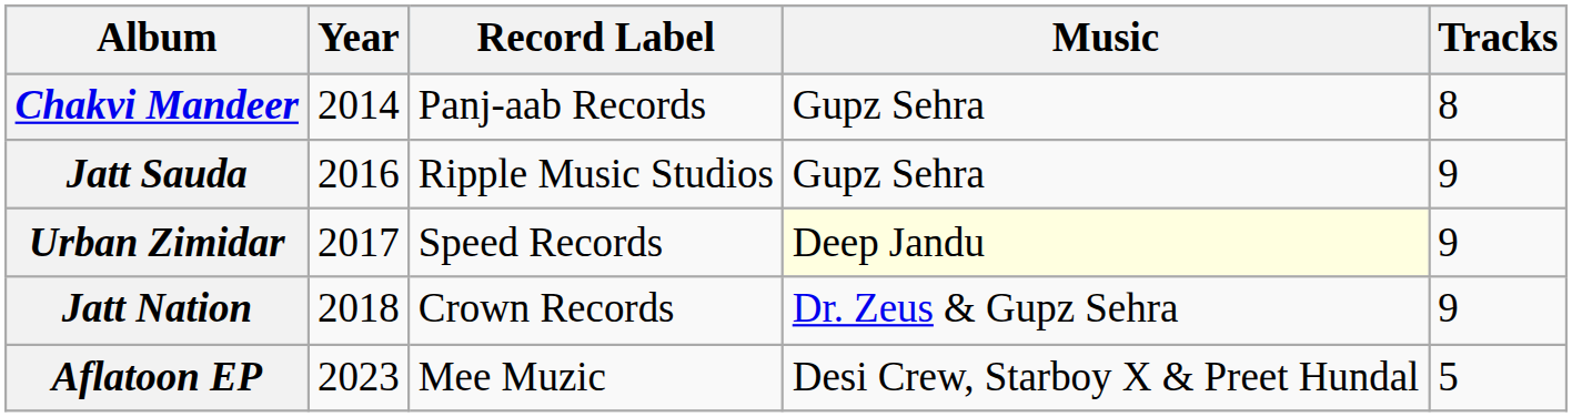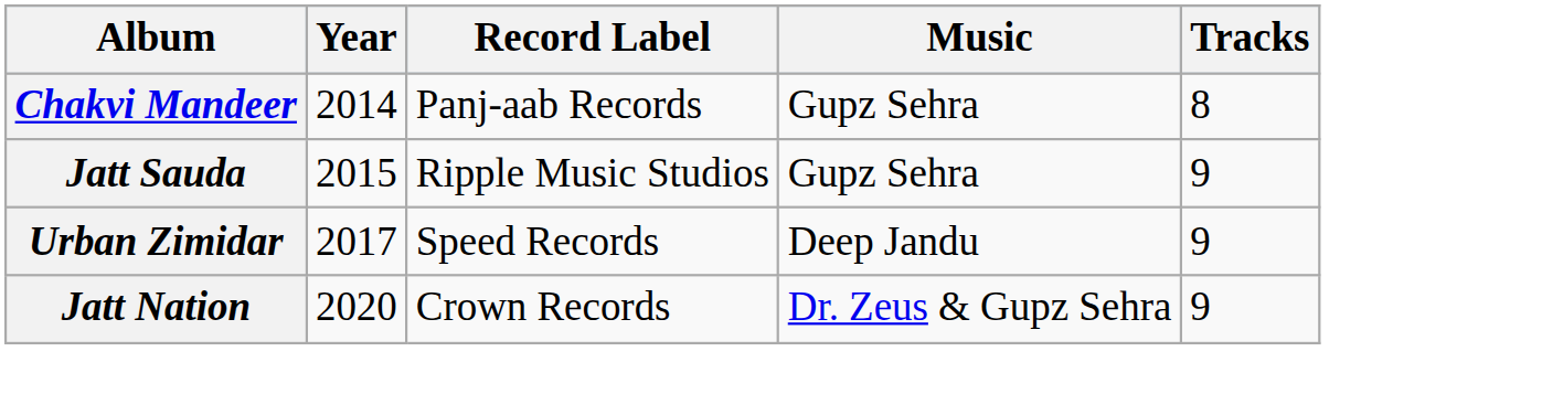 <table class="wikitable plainrowheaders" style="font-size:105%;" +>
 <tr bgcolor="#AAAAACCCCDDDDD" align="center">
 <th>Album</th>
 <th>Year</th>
 <th>Record Label</th>
 <th>Music</th>
 <th>Tracks</th>
 </tr>
 <tr>
 <th scope="row"><em><a href='#'>Chakvi Mandeer</a></em></th>
 <td>2014</td>
 <td>Panj-aab Records</td>
 <td>Gupz Sehra</td>
 <td>8</td>
 </tr>
 <tr>
 <th scope="row"><em>Jatt Sauda</em></th>
-<td>2016</td>
+<td>2015</td>
 <td>Ripple Music Studios</td>
 <td>Gupz Sehra</td>
 <td>9</td>
 </tr>
 <tr>
 <th scope="row"><em>Urban Zimidar</em></th>
 <td>2017</td>
 <td>Speed Records</td>
-<td style="background: lightyellow;">Deep Jandu</td>
+<td>Deep Jandu</td>
 <td>9</td>
 </tr>
 <tr>
 <th scope="row"><em>Jatt Nation</em></th>
-<td>2018</td>
+<td>2020</td>
 <td>Crown Records</td>
 <td><a href='#'>Dr. Zeus</a> & Gupz Sehra</td>
 <td>9</td>
 </tr>
-<tr>
-<th scope="row"><em>Aflatoon EP</em></th>
-<td>2023</td>
-<td>Mee Muzic</td>
-<td>Desi Crew, Starboy X & Preet Hundal</td>
-<td>5</td>
-</tr>
 </table>
